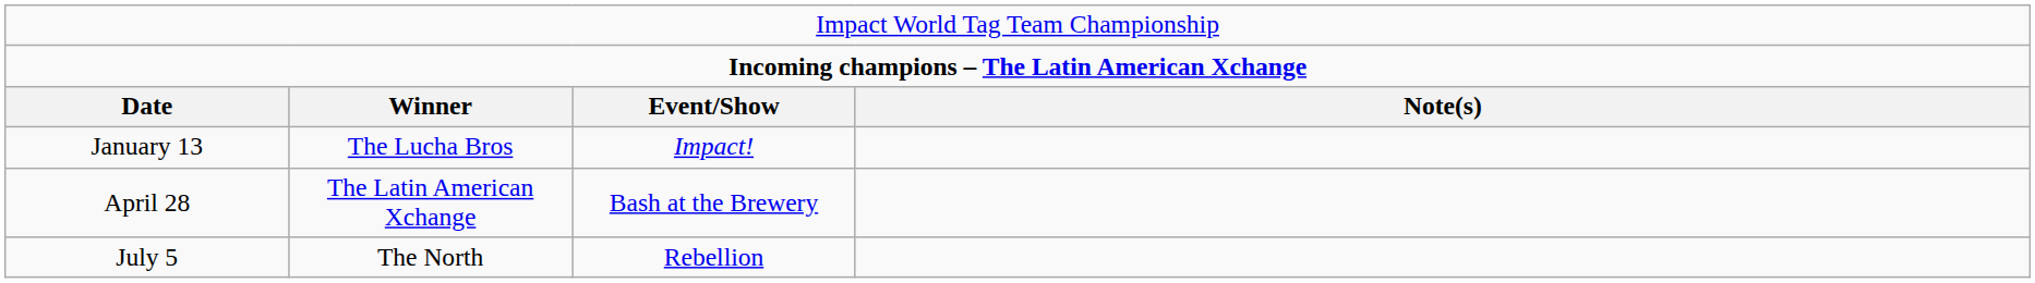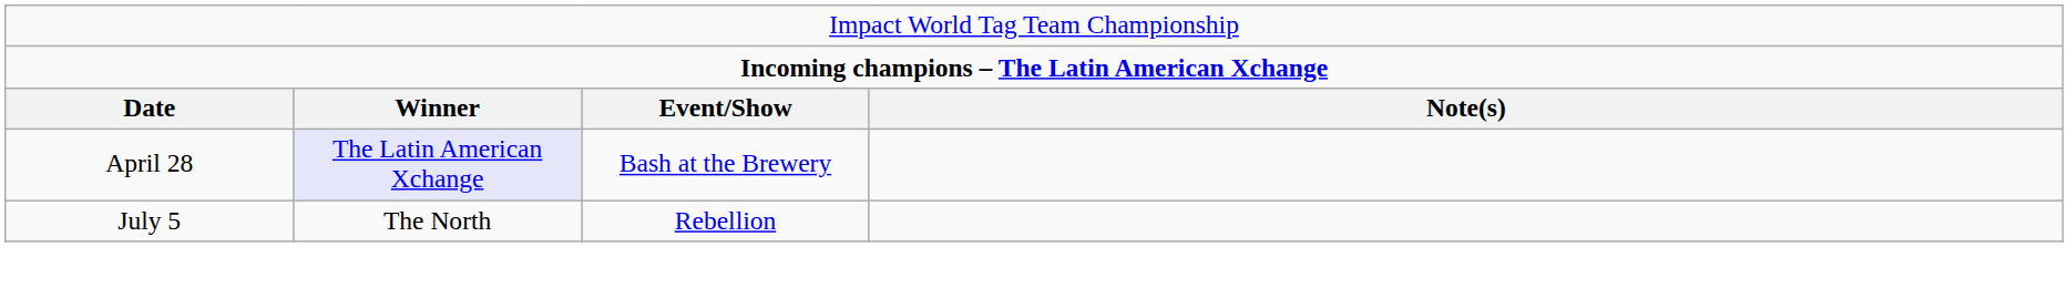 <table class="wikitable" style="text-align:center; width:100%;">
 <tr>
 <td colspan="4"><a href='#'>Impact World Tag Team Championship</a></td>
 </tr>
 <tr>
 <td colspan="4"><strong>Incoming champions – <a href='#'>The Latin American Xchange</a> </strong></td>
 </tr>
 <tr>
 <th width=14%>Date</th>
 <th width=14%>Winner</th>
 <th width=14%>Event/Show</th>
 <th width=58%>Note(s)</th>
 </tr>
 <tr>
-<td>January 13<br></td>
-<td><a href='#'>The Lucha Bros</a><br></td>
-<td><em><a href='#'>Impact!</a></em></td>
-<td></td>
-</tr>
-<tr>
 <td>April 28</td>
-<td><a href='#'>The Latin American Xchange</a><br></td>
+<td style="background: lavender;"><a href='#'>The Latin American Xchange</a><br></td>
 <td><a href='#'>Bash at the Brewery</a></td>
 <td></td>
 </tr>
 <tr>
 <td>July 5</td>
 <td>The North<br></td>
 <td><a href='#'>Rebellion</a></td>
 <td></td>
 </tr>
 </table>
